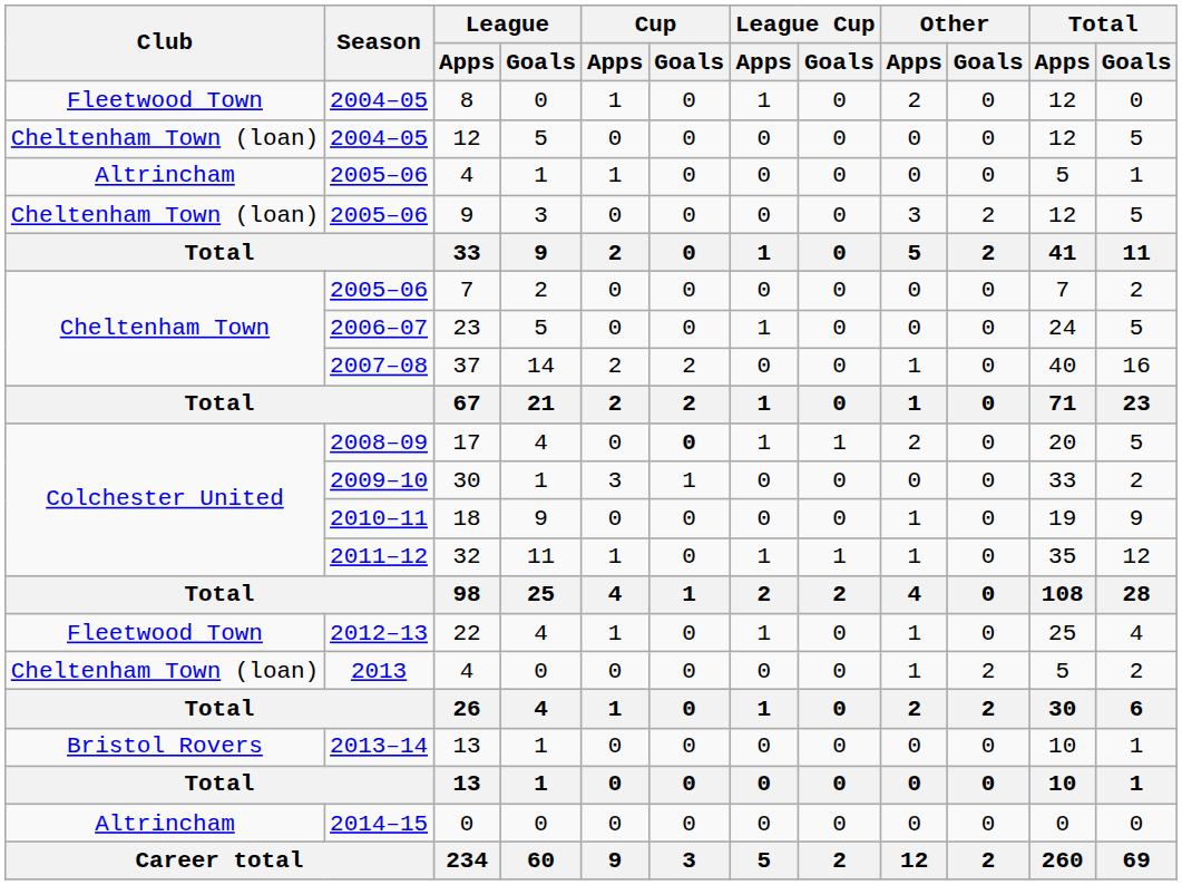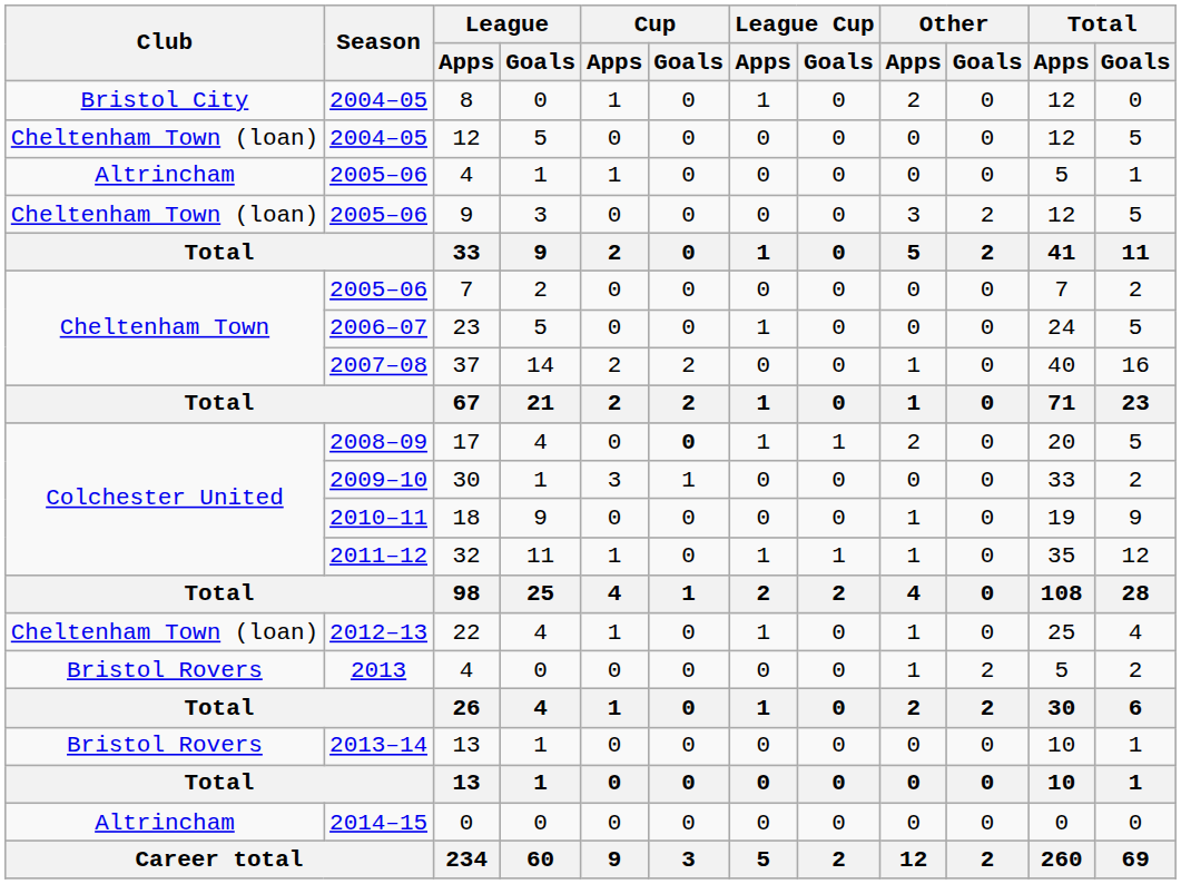 <table class="wikitable" style="text-align:center;">
 <tr>
 <th rowspan="2">Club</th>
 <th rowspan="2">Season</th>
 <th colspan="2">League</th>
 <th colspan="2">Cup</th>
 <th colspan="2">League Cup</th>
 <th colspan="2">Other</th>
 <th colspan="2">Total</th>
 </tr>
 <tr>
 <th>Apps</th>
 <th>Goals</th>
 <th>Apps</th>
 <th>Goals</th>
 <th>Apps</th>
 <th>Goals</th>
 <th>Apps</th>
 <th>Goals</th>
 <th>Apps</th>
 <th>Goals</th>
 </tr>
 <tr>
-<td><a href='#'>Fleetwood Town</a></td>
+<td><a href='#'>Bristol City</a></td>
 <td><a href='#'>2004–05</a></td>
 <td>8</td>
 <td>0</td>
 <td>1</td>
 <td>0</td>
 <td>1</td>
 <td>0</td>
 <td>2</td>
 <td>0</td>
 <td>12</td>
 <td>0</td>
 </tr>
 <tr>
 <td><a href='#'>Cheltenham Town</a> (loan)</td>
 <td><a href='#'>2004–05</a></td>
 <td>12</td>
 <td>5</td>
 <td>0</td>
 <td>0</td>
 <td>0</td>
 <td>0</td>
 <td>0</td>
 <td>0</td>
 <td>12</td>
 <td>5</td>
 </tr>
 <tr>
 <td><a href='#'>Altrincham</a></td>
 <td><a href='#'>2005–06</a></td>
 <td>4</td>
 <td>1</td>
 <td>1</td>
 <td>0</td>
 <td>0</td>
 <td>0</td>
 <td>0</td>
 <td>0</td>
 <td>5</td>
 <td>1</td>
 </tr>
 <tr>
 <td><a href='#'>Cheltenham Town</a> (loan)</td>
 <td><a href='#'>2005–06</a></td>
 <td>9</td>
 <td>3</td>
 <td>0</td>
 <td>0</td>
 <td>0</td>
 <td>0</td>
 <td>3</td>
 <td>2</td>
 <td>12</td>
 <td>5</td>
 </tr>
 <tr>
 <th colspan="2">Total</th>
 <th>33</th>
 <th>9</th>
 <th>2</th>
 <th>0</th>
 <th>1</th>
 <th>0</th>
 <th>5</th>
 <th>2</th>
 <th>41</th>
 <th>11</th>
 </tr>
 <tr>
 <td rowspan="3"><a href='#'>Cheltenham Town</a></td>
 <td><a href='#'>2005–06</a></td>
 <td>7</td>
 <td>2</td>
 <td>0</td>
 <td>0</td>
 <td>0</td>
 <td>0</td>
 <td>0</td>
 <td>0</td>
 <td>7</td>
 <td>2</td>
 </tr>
 <tr>
 <td><a href='#'>2006–07</a></td>
 <td>23</td>
 <td>5</td>
 <td>0</td>
 <td>0</td>
 <td>1</td>
 <td>0</td>
 <td>0</td>
 <td>0</td>
 <td>24</td>
 <td>5</td>
 </tr>
 <tr>
 <td><a href='#'>2007–08</a></td>
 <td>37</td>
 <td>14</td>
 <td>2</td>
 <td>2</td>
 <td>0</td>
 <td>0</td>
 <td>1</td>
 <td>0</td>
 <td>40</td>
 <td>16</td>
 </tr>
 <tr>
 <th colspan="2">Total</th>
 <th>67</th>
 <th>21</th>
 <th>2</th>
 <th>2</th>
 <th>1</th>
 <th>0</th>
 <th>1</th>
 <th>0</th>
 <th>71</th>
 <th>23</th>
 </tr>
 <tr>
 <td rowspan="4"><a href='#'>Colchester United</a></td>
 <td><a href='#'>2008–09</a></td>
 <td>17</td>
 <td>4</td>
 <td>0</td>
 <td><strong>0</strong></td>
 <td>1</td>
 <td>1</td>
 <td>2</td>
 <td>0</td>
 <td>20</td>
 <td>5</td>
 </tr>
 <tr>
 <td><a href='#'>2009–10</a></td>
 <td>30</td>
 <td>1</td>
 <td>3</td>
 <td>1</td>
 <td>0</td>
 <td>0</td>
 <td>0</td>
 <td>0</td>
 <td>33</td>
 <td>2</td>
 </tr>
 <tr>
 <td><a href='#'>2010–11</a></td>
 <td>18</td>
 <td>9</td>
 <td>0</td>
 <td>0</td>
 <td>0</td>
 <td>0</td>
 <td>1</td>
 <td>0</td>
 <td>19</td>
 <td>9</td>
 </tr>
 <tr>
 <td><a href='#'>2011–12</a></td>
 <td>32</td>
 <td>11</td>
 <td>1</td>
 <td>0</td>
 <td>1</td>
 <td>1</td>
 <td>1</td>
 <td>0</td>
 <td>35</td>
 <td>12</td>
 </tr>
 <tr>
 <th colspan="2">Total</th>
 <th>98</th>
 <th>25</th>
 <th>4</th>
 <th>1</th>
 <th>2</th>
 <th>2</th>
 <th>4</th>
 <th>0</th>
 <th>108</th>
 <th>28</th>
 </tr>
 <tr>
-<td><a href='#'>Fleetwood Town</a></td>
+<td><a href='#'>Cheltenham Town</a> (loan)</td>
 <td><a href='#'>2012–13</a></td>
 <td>22</td>
 <td>4</td>
 <td>1</td>
 <td>0</td>
 <td>1</td>
 <td>0</td>
 <td>1</td>
 <td>0</td>
 <td>25</td>
 <td>4</td>
 </tr>
 <tr>
-<td><a href='#'>Cheltenham Town</a> (loan)</td>
+<td><a href='#'>Bristol Rovers</a></td>
 <td><a href='#'>2013</a></td>
 <td>4</td>
 <td>0</td>
 <td>0</td>
 <td>0</td>
 <td>0</td>
 <td>0</td>
 <td>1</td>
 <td>2</td>
 <td>5</td>
 <td>2</td>
 </tr>
 <tr>
 <th colspan="2">Total</th>
 <th>26</th>
 <th>4</th>
 <th>1</th>
 <th>0</th>
 <th>1</th>
 <th>0</th>
 <th>2</th>
 <th>2</th>
 <th>30</th>
 <th>6</th>
 </tr>
 <tr>
 <td><a href='#'>Bristol Rovers</a></td>
 <td><a href='#'>2013–14</a></td>
 <td>13</td>
 <td>1</td>
 <td>0</td>
 <td>0</td>
 <td>0</td>
 <td>0</td>
 <td>0</td>
 <td>0</td>
 <td>10</td>
 <td>1</td>
 </tr>
 <tr>
 <th colspan="2">Total</th>
 <th>13</th>
 <th>1</th>
 <th>0</th>
 <th>0</th>
 <th>0</th>
 <th>0</th>
 <th>0</th>
 <th>0</th>
 <th>10</th>
 <th>1</th>
 </tr>
 <tr>
 <td><a href='#'>Altrincham</a></td>
 <td><a href='#'>2014–15</a></td>
 <td>0</td>
 <td>0</td>
 <td>0</td>
 <td>0</td>
 <td>0</td>
 <td>0</td>
 <td>0</td>
 <td>0</td>
 <td>0</td>
 <td>0</td>
 </tr>
 <tr>
 <th colspan="2">Career total</th>
 <th>234</th>
 <th>60</th>
 <th>9</th>
 <th>3</th>
 <th>5</th>
 <th>2</th>
 <th>12</th>
 <th>2</th>
 <th>260</th>
 <th>69</th>
 </tr>
 </table>
